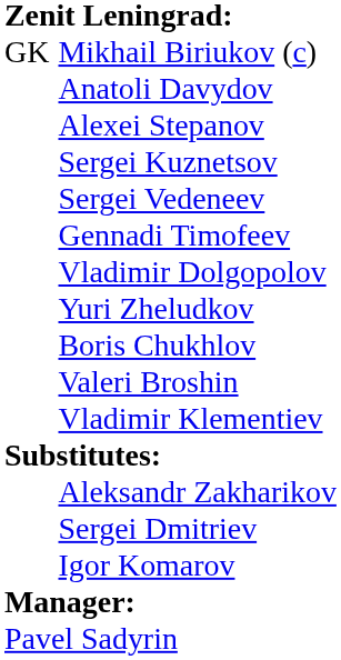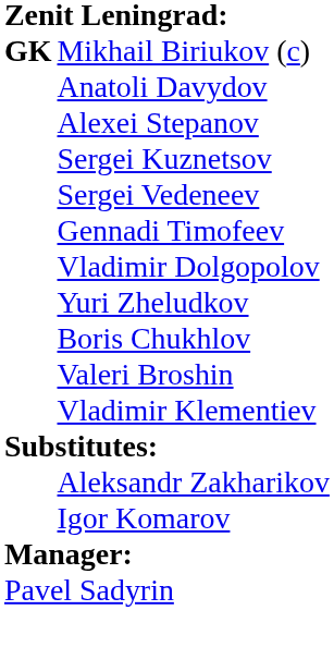 <table style="font-size: 90%" cellspacing="0" cellpadding="0">
 <tr>
 <td colspan="3"><strong>Zenit Leningrad:</strong></td>
 </tr>
 <tr>
 <th width="25"></th>
 </tr>
 <tr>
-<td>GK</td>
+<td><strong>GK</strong></td>
 <td> <a href='#'>Mikhail Biriukov</a> (<a href='#'>c</a>)</td>
 </tr>
 <tr>
 <td></td>
 <td> <a href='#'>Anatoli Davydov</a></td>
 </tr>
 <tr>
 <td></td>
 <td> <a href='#'>Alexei Stepanov</a></td>
 </tr>
 <tr>
 <td></td>
 <td> <a href='#'>Sergei Kuznetsov</a></td>
 <td></td>
 </tr>
 <tr>
 <td></td>
 <td> <a href='#'>Sergei Vedeneev</a></td>
 <td></td>
 </tr>
 <tr>
 <td></td>
 <td> <a href='#'>Gennadi Timofeev</a></td>
 <td></td>
 </tr>
 <tr>
 <td></td>
 <td> <a href='#'>Vladimir Dolgopolov</a></td>
 <td></td>
 </tr>
 <tr>
 <td></td>
 <td> <a href='#'>Yuri Zheludkov</a></td>
 <td></td>
 </tr>
 <tr>
 <td></td>
 <td> <a href='#'>Boris Chukhlov</a></td>
 </tr>
 <tr>
 <td></td>
 <td> <a href='#'>Valeri Broshin</a></td>
 <td></td>
 </tr>
 <tr>
 <td></td>
 <td> <a href='#'>Vladimir Klementiev</a></td>
 <td></td>
 </tr>
 <tr>
 <td colspan=3><strong>Substitutes:</strong></td>
 </tr>
 <tr>
 <td></td>
 <td> <a href='#'>Aleksandr Zakharikov</a></td>
 <td></td>
 </tr>
 <tr>
 <td></td>
-<td> <a href='#'>Sergei Dmitriev</a></td>
-<td></td>
-<td></td>
-</tr>
-<tr>
-<td></td>
 <td> <a href='#'>Igor Komarov</a></td>
 <td></td>
 </tr>
 <tr>
 <td colspan=3><strong>Manager:</strong></td>
 </tr>
 <tr>
 <td colspan="3"> <a href='#'>Pavel Sadyrin</a></td>
 </tr>
 </table>
